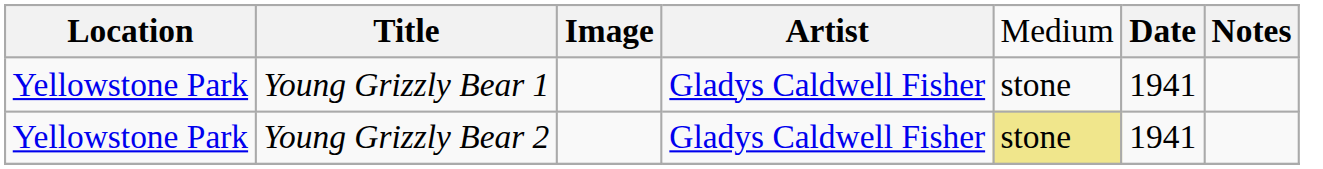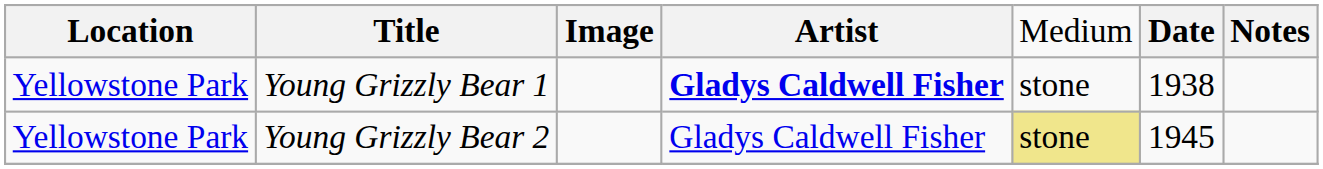 <table class="wikitable sortable">
 <tr>
 <th>Location</th>
 <th>Title</th>
 <th>Image</th>
 <th>Artist</th>
 <td>Medium</td>
 <th>Date</th>
 <th>Notes</th>
 </tr>
 <tr>
 <td><a href='#'>Yellowstone Park</a></td>
 <td><em>Young Grizzly Bear 1</em></td>
 <td></td>
-<td><a href='#'>Gladys Caldwell Fisher</a></td>
+<td><strong><a href='#'>Gladys Caldwell Fisher</a></strong></td>
 <td>stone</td>
-<td>1941</td>
+<td>1938</td>
 <td></td>
 </tr>
 <tr>
 <td><a href='#'>Yellowstone Park</a></td>
 <td><em>Young Grizzly Bear 2</em></td>
 <td></td>
 <td><a href='#'>Gladys Caldwell Fisher</a></td>
 <td style="background: khaki;">stone</td>
-<td>1941</td>
+<td>1945</td>
 <td></td>
 </tr>
 <tr>
 </tr>
 </table>
